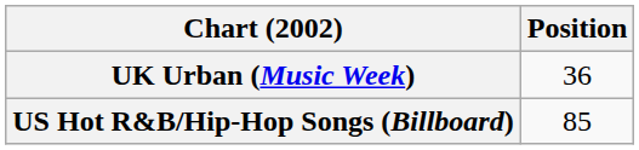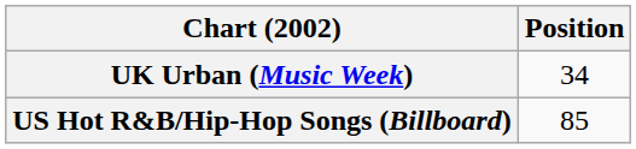 <table class="wikitable plainrowheaders" style="text-align:center">
 <tr>
 <th>Chart (2002)</th>
 <th>Position</th>
 </tr>
 <tr>
 <th scope="row">UK Urban (<em><a href='#'>Music Week</a></em>)</th>
-<td>36</td>
+<td>34</td>
 </tr>
 <tr>
 <th scope="row">US Hot R&B/Hip-Hop Songs (<em>Billboard</em>)</th>
 <td>85</td>
 </tr>
 </table>
